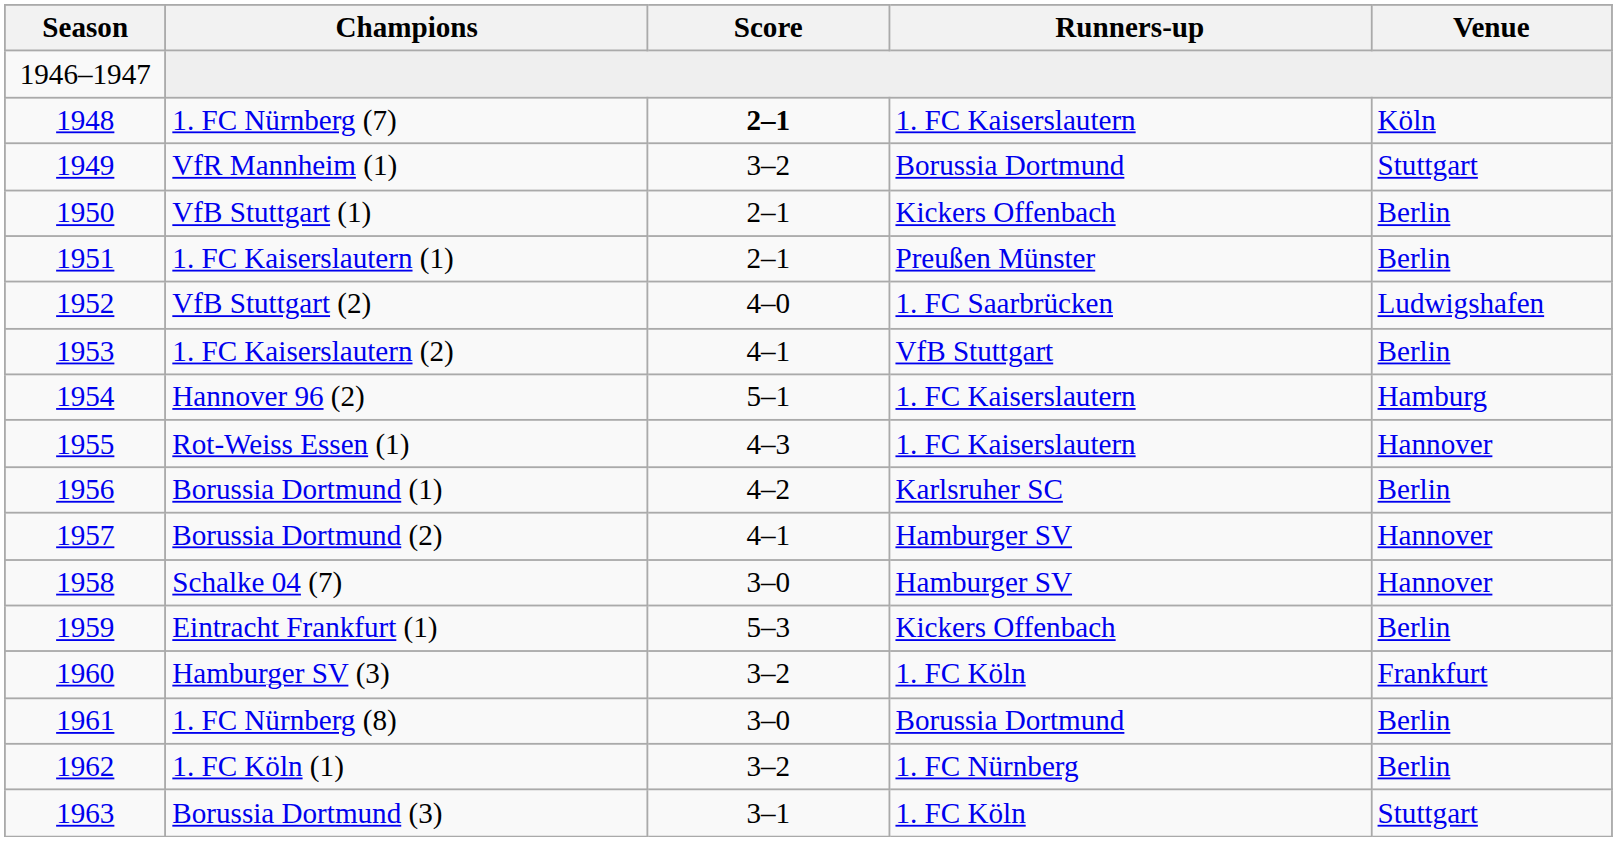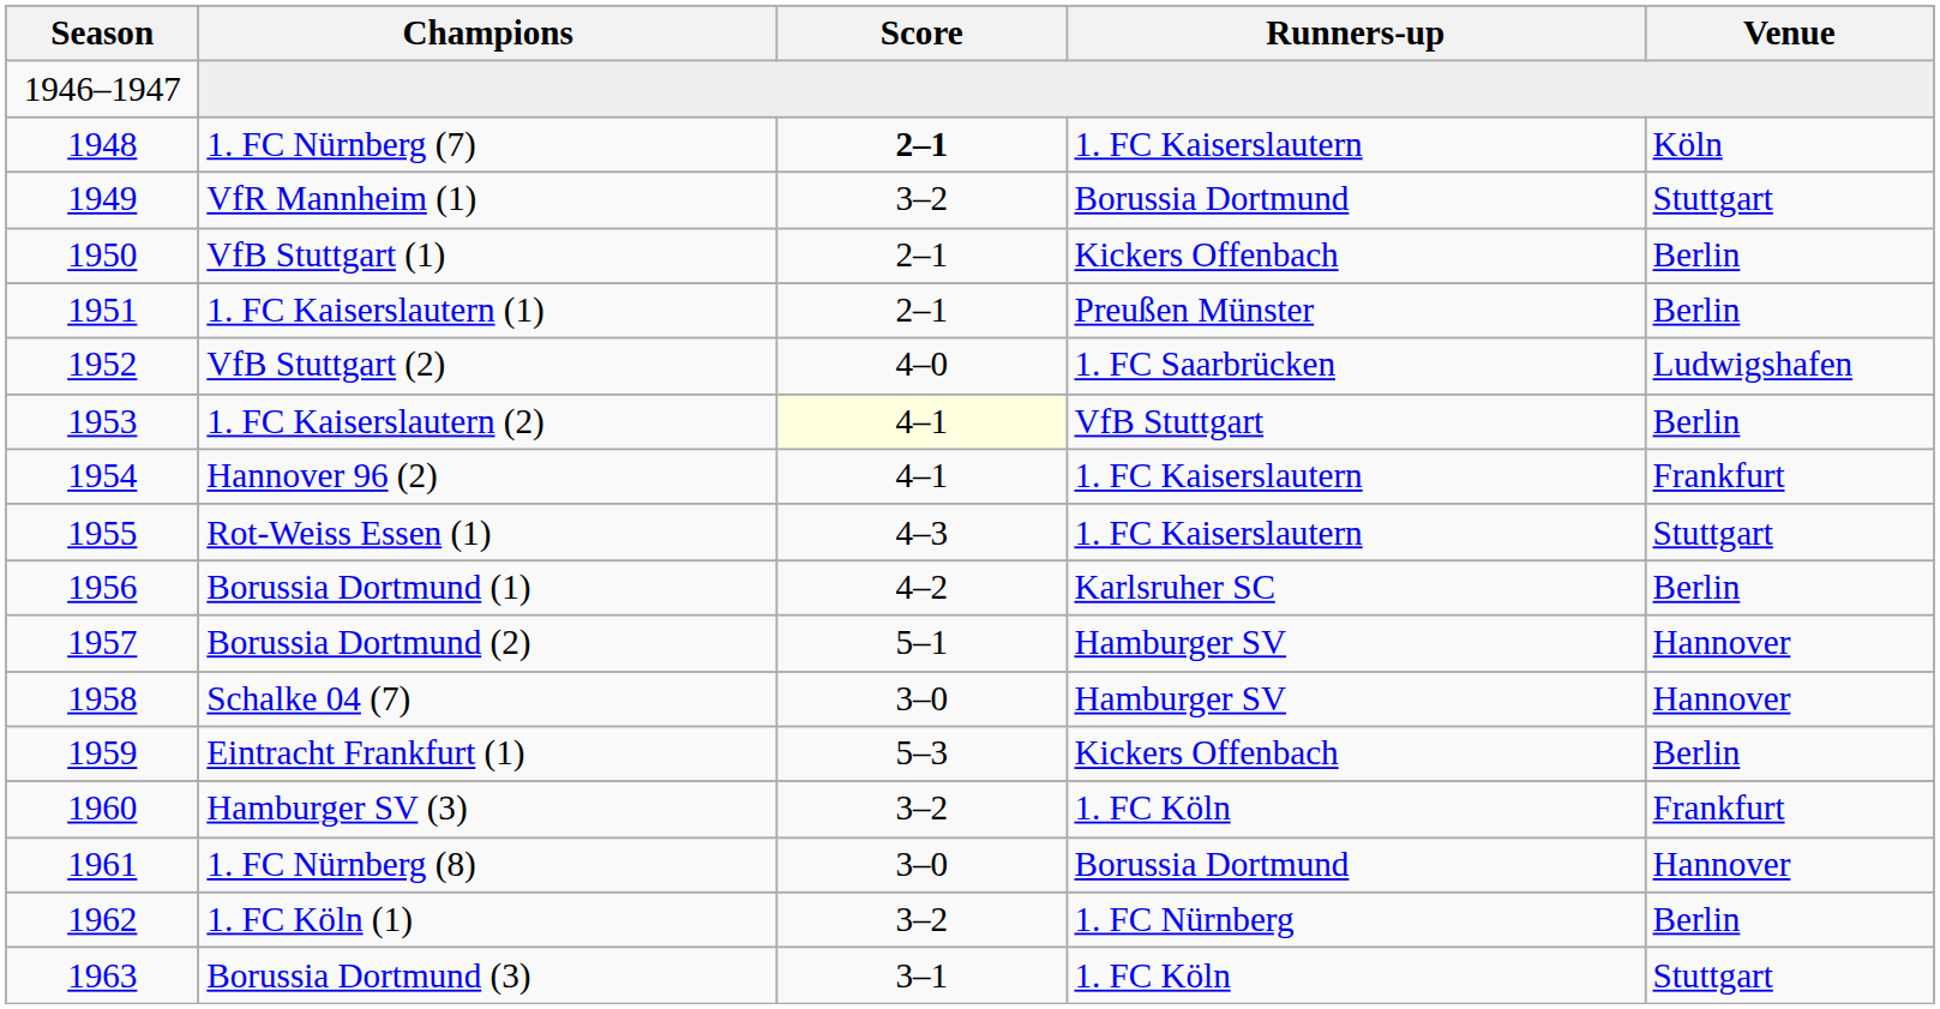 <table class="sortable wikitable" width=100%>
 <tr>
 <th style="width:10%;">Season</th>
 <th style="width:30%;">Champions</th>
 <th style="width:15%;">Score</th>
 <th style="width:30%;">Runners-up</th>
 <th style="width:15%;">Venue</th>
 </tr>
 <tr>
 <td align=center>1946–1947</td>
 <td colspan=4 style=background:#efefef></td>
 </tr>
 <tr>
 <td align=center><a href='#'>1948</a></td>
 <td><a href='#'>1. FC Nürnberg</a> (7)</td>
 <td align=center><strong>2–1</strong></td>
 <td><a href='#'>1. FC Kaiserslautern</a></td>
 <td><a href='#'>Köln</a></td>
 </tr>
 <tr>
 <td align=center><a href='#'>1949</a></td>
 <td><a href='#'>VfR Mannheim</a> (1)</td>
 <td align=center>3–2 </td>
 <td><a href='#'>Borussia Dortmund</a></td>
 <td><a href='#'>Stuttgart</a></td>
 </tr>
 <tr>
 <td align=center><a href='#'>1950</a></td>
 <td><a href='#'>VfB Stuttgart</a> (1)</td>
 <td align=center>2–1</td>
 <td><a href='#'>Kickers Offenbach</a></td>
 <td><a href='#'>Berlin</a></td>
 </tr>
 <tr>
 <td align=center><a href='#'>1951</a></td>
 <td><a href='#'>1. FC Kaiserslautern</a> (1)</td>
 <td align=center>2–1</td>
 <td><a href='#'>Preußen Münster</a></td>
 <td><a href='#'>Berlin</a></td>
 </tr>
 <tr>
 <td align=center><a href='#'>1952</a></td>
 <td><a href='#'>VfB Stuttgart</a> (2)</td>
 <td align=center>4–0</td>
 <td><a href='#'>1. FC Saarbrücken</a></td>
 <td><a href='#'>Ludwigshafen</a></td>
 </tr>
 <tr>
 <td align=center><a href='#'>1953</a></td>
 <td><a href='#'>1. FC Kaiserslautern</a> (2)</td>
-<td align=center>4–1</td>
+<td align=center style="background: lightyellow;">4–1</td>
 <td><a href='#'>VfB Stuttgart</a></td>
 <td><a href='#'>Berlin</a></td>
 </tr>
 <tr>
 <td align=center><a href='#'>1954</a></td>
 <td><a href='#'>Hannover 96</a> (2)</td>
-<td align=center>5–1</td>
+<td align=center>4–1</td>
 <td><a href='#'>1. FC Kaiserslautern</a></td>
-<td><a href='#'>Hamburg</a></td>
+<td><a href='#'>Frankfurt</a></td>
 </tr>
 <tr>
 <td align=center><a href='#'>1955</a></td>
 <td><a href='#'>Rot-Weiss Essen</a> (1)</td>
 <td align=center>4–3</td>
 <td><a href='#'>1. FC Kaiserslautern</a></td>
-<td><a href='#'>Hannover</a></td>
+<td><a href='#'>Stuttgart</a></td>
 </tr>
 <tr>
 <td align=center><a href='#'>1956</a></td>
 <td><a href='#'>Borussia Dortmund</a> (1)</td>
 <td align=center>4–2</td>
 <td><a href='#'>Karlsruher SC</a></td>
 <td><a href='#'>Berlin</a></td>
 </tr>
 <tr>
 <td align=center><a href='#'>1957</a></td>
 <td><a href='#'>Borussia Dortmund</a> (2)</td>
-<td align=center>4–1</td>
+<td align=center>5–1</td>
 <td><a href='#'>Hamburger SV</a></td>
 <td><a href='#'>Hannover</a></td>
 </tr>
 <tr>
 <td align=center><a href='#'>1958</a></td>
 <td><a href='#'>Schalke 04</a> (7)</td>
 <td align=center>3–0</td>
 <td><a href='#'>Hamburger SV</a></td>
 <td><a href='#'>Hannover</a></td>
 </tr>
 <tr>
 <td align=center><a href='#'>1959</a></td>
 <td><a href='#'>Eintracht Frankfurt</a> (1)</td>
 <td align=center>5–3 </td>
 <td><a href='#'>Kickers Offenbach</a></td>
 <td><a href='#'>Berlin</a></td>
 </tr>
 <tr>
 <td align=center><a href='#'>1960</a></td>
 <td><a href='#'>Hamburger SV</a> (3)</td>
 <td align=center>3–2</td>
 <td><a href='#'>1. FC Köln</a></td>
 <td><a href='#'>Frankfurt</a></td>
 </tr>
 <tr>
 <td align=center><a href='#'>1961</a></td>
 <td><a href='#'>1. FC Nürnberg</a> (8)</td>
 <td align=center>3–0</td>
 <td><a href='#'>Borussia Dortmund</a></td>
-<td><a href='#'>Berlin</a></td>
+<td><a href='#'>Hannover</a></td>
 </tr>
 <tr>
 <td align=center><a href='#'>1962</a></td>
 <td><a href='#'>1. FC Köln</a> (1)</td>
 <td align=center>3–2</td>
 <td><a href='#'>1. FC Nürnberg</a></td>
 <td><a href='#'>Berlin</a></td>
 </tr>
 <tr>
 <td align=center><a href='#'>1963</a></td>
 <td><a href='#'>Borussia Dortmund</a> (3)</td>
 <td align=center>3–1</td>
 <td><a href='#'>1. FC Köln</a></td>
 <td><a href='#'>Stuttgart</a></td>
 </tr>
 </table>
